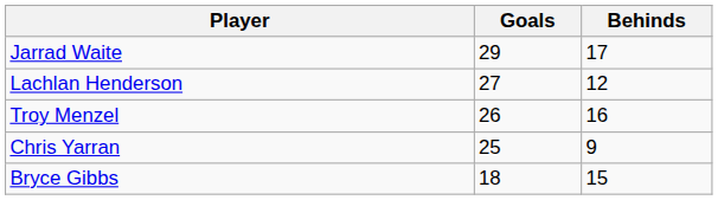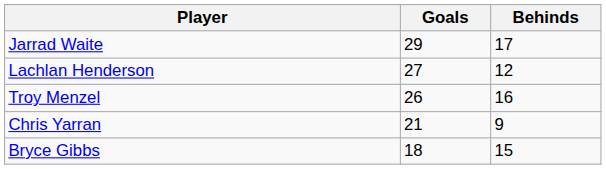 <table class="wikitable sortable" style="width:45%;">
 <tr style="background:#efefef;">
 <th style="width:30%;">Player</th>
 <th width=5%>Goals</th>
 <th width=5%>Behinds</th>
 </tr>
 <tr>
 <td><a href='#'>Jarrad Waite</a></td>
 <td>29</td>
 <td>17</td>
 </tr>
 <tr>
 <td><a href='#'>Lachlan Henderson</a></td>
 <td>27</td>
 <td>12</td>
 </tr>
 <tr>
 <td><a href='#'>Troy Menzel</a></td>
 <td>26</td>
 <td>16</td>
 </tr>
 <tr>
 <td><a href='#'>Chris Yarran</a></td>
-<td>25</td>
+<td>21</td>
 <td>9</td>
 </tr>
 <tr>
 <td><a href='#'>Bryce Gibbs</a></td>
 <td>18</td>
 <td>15</td>
 </tr>
 </table>
